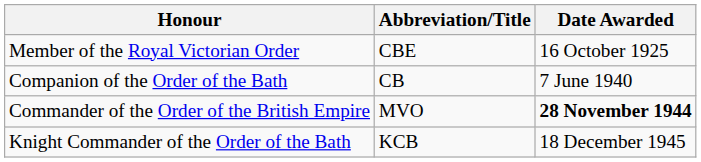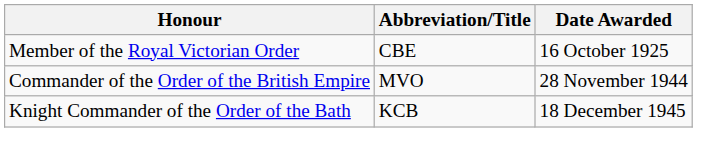 <table class="wikitable">
 <tr>
 <th>Honour</th>
 <th>Abbreviation/Title</th>
 <th>Date Awarded</th>
 </tr>
 <tr>
 <td>Member of the <a href='#'>Royal Victorian Order</a></td>
 <td>CBE</td>
 <td>16 October 1925</td>
 </tr>
 <tr>
-<td>Companion of the <a href='#'>Order of the Bath</a></td>
-<td>CB</td>
-<td>7 June 1940</td>
-</tr>
-<tr>
 <td>Commander of the <a href='#'>Order of the British Empire</a></td>
 <td>MVO</td>
-<td><strong>28 November 1944</strong></td>
+<td>28 November 1944</td>
 </tr>
 <tr>
 <td>Knight Commander of the <a href='#'>Order of the Bath</a></td>
 <td>KCB</td>
 <td>18 December 1945</td>
 </tr>
 </table>
